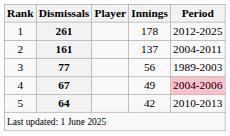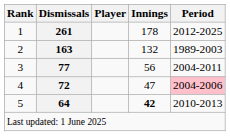 <table class="wikitable plainrowheaders sortable">
 <tr>
 <th scope=col>Rank</th>
 <th scope=col>Dismissals</th>
 <th scope=col>Player</th>
 <th scope=col>Innings</th>
 <th scope=col>Period</th>
 </tr>
 <tr>
 <td align=center>1</td>
 <th scope=row style=text-align:center;>261</th>
 <td></td>
 <td align=center>178</td>
 <td>2012-2025</td>
 </tr>
 <tr>
 <td align=center>2</td>
-<th scope=row style=text-align:center;>161</th>
+<th scope=row style=text-align:center;>163</th>
 <td></td>
-<td align=center>137</td>
-<td>2004-2011</td>
+<td align=center>132</td>
+<td>1989-2003</td>
 </tr>
 <tr>
 <td align=center>3</td>
 <th scope=row style=text-align:center;>77</th>
 <td></td>
 <td align=center>56</td>
-<td>1989-2003</td>
+<td>2004-2011</td>
 </tr>
 <tr>
 <td align=center>4</td>
-<th scope=row style=text-align:center;>67</th>
+<th scope=row style=text-align:center;>72</th>
 <td></td>
-<td align=center>49</td>
+<td align=center>47</td>
 <td style="background: pink;">2004-2006</td>
 </tr>
 <tr>
 <td align=center>5</td>
 <th scope=row style=text-align:center;>64</th>
 <td></td>
-<td align=center>42</td>
+<td align=center><strong>42</strong></td>
 <td>2010-2013</td>
 </tr>
 <tr class=sortbottom>
 <td colspan=6><small>Last updated: 1 June 2025</small></td>
 </tr>
 </table>
